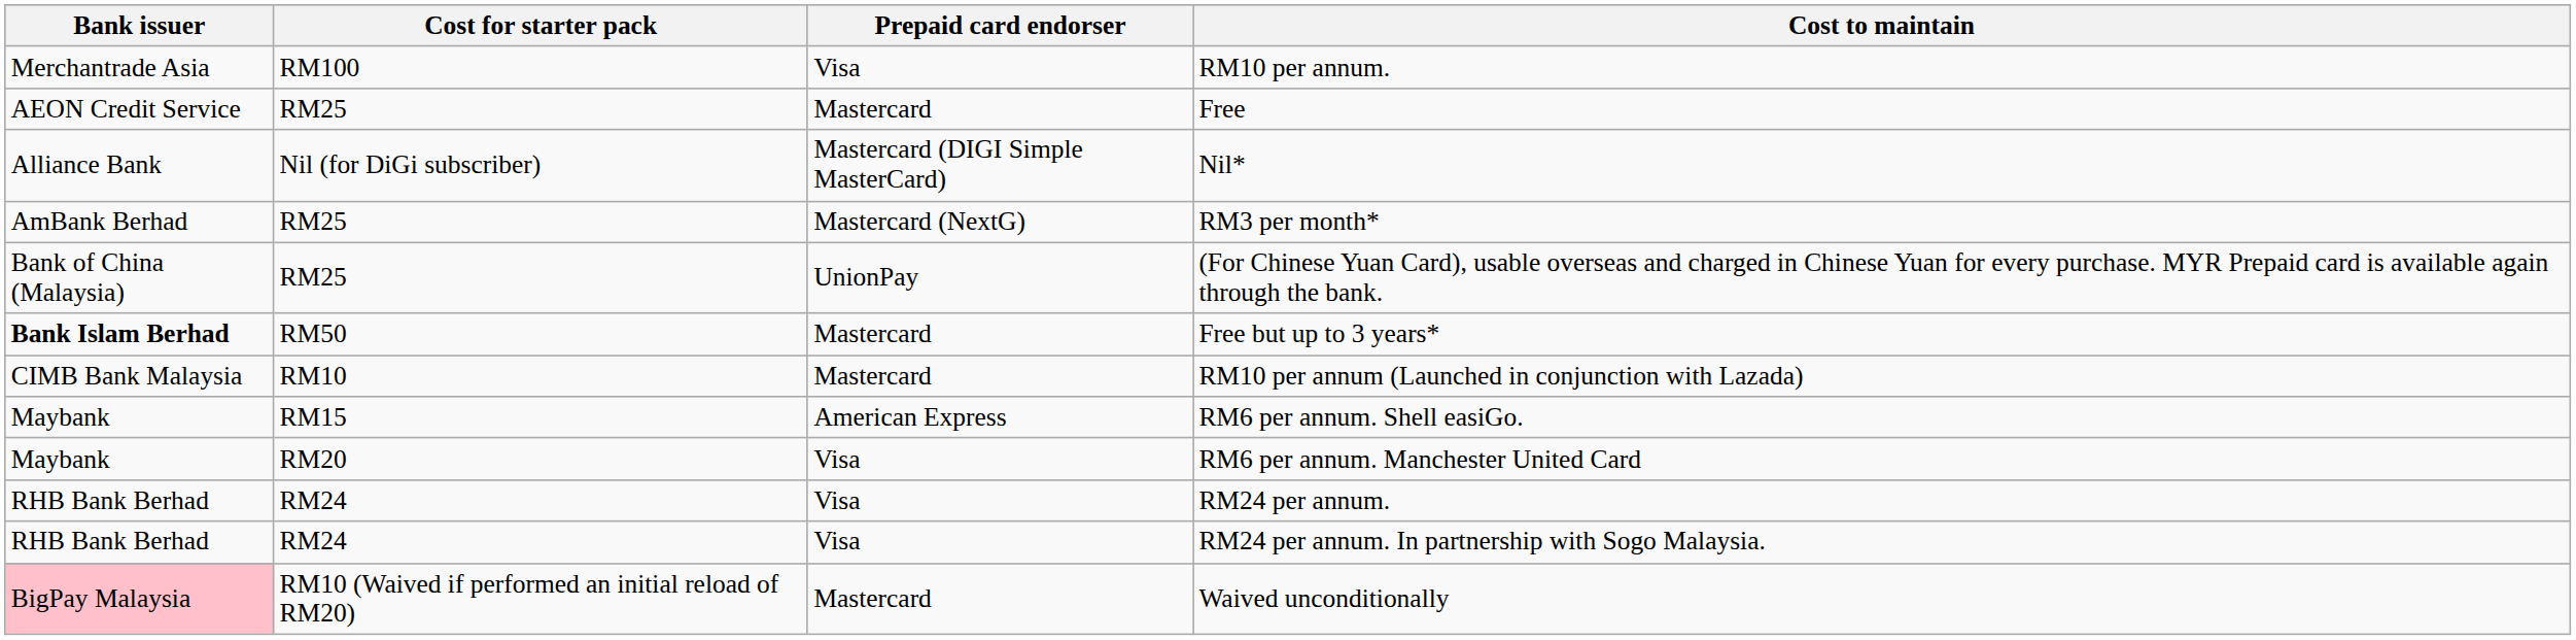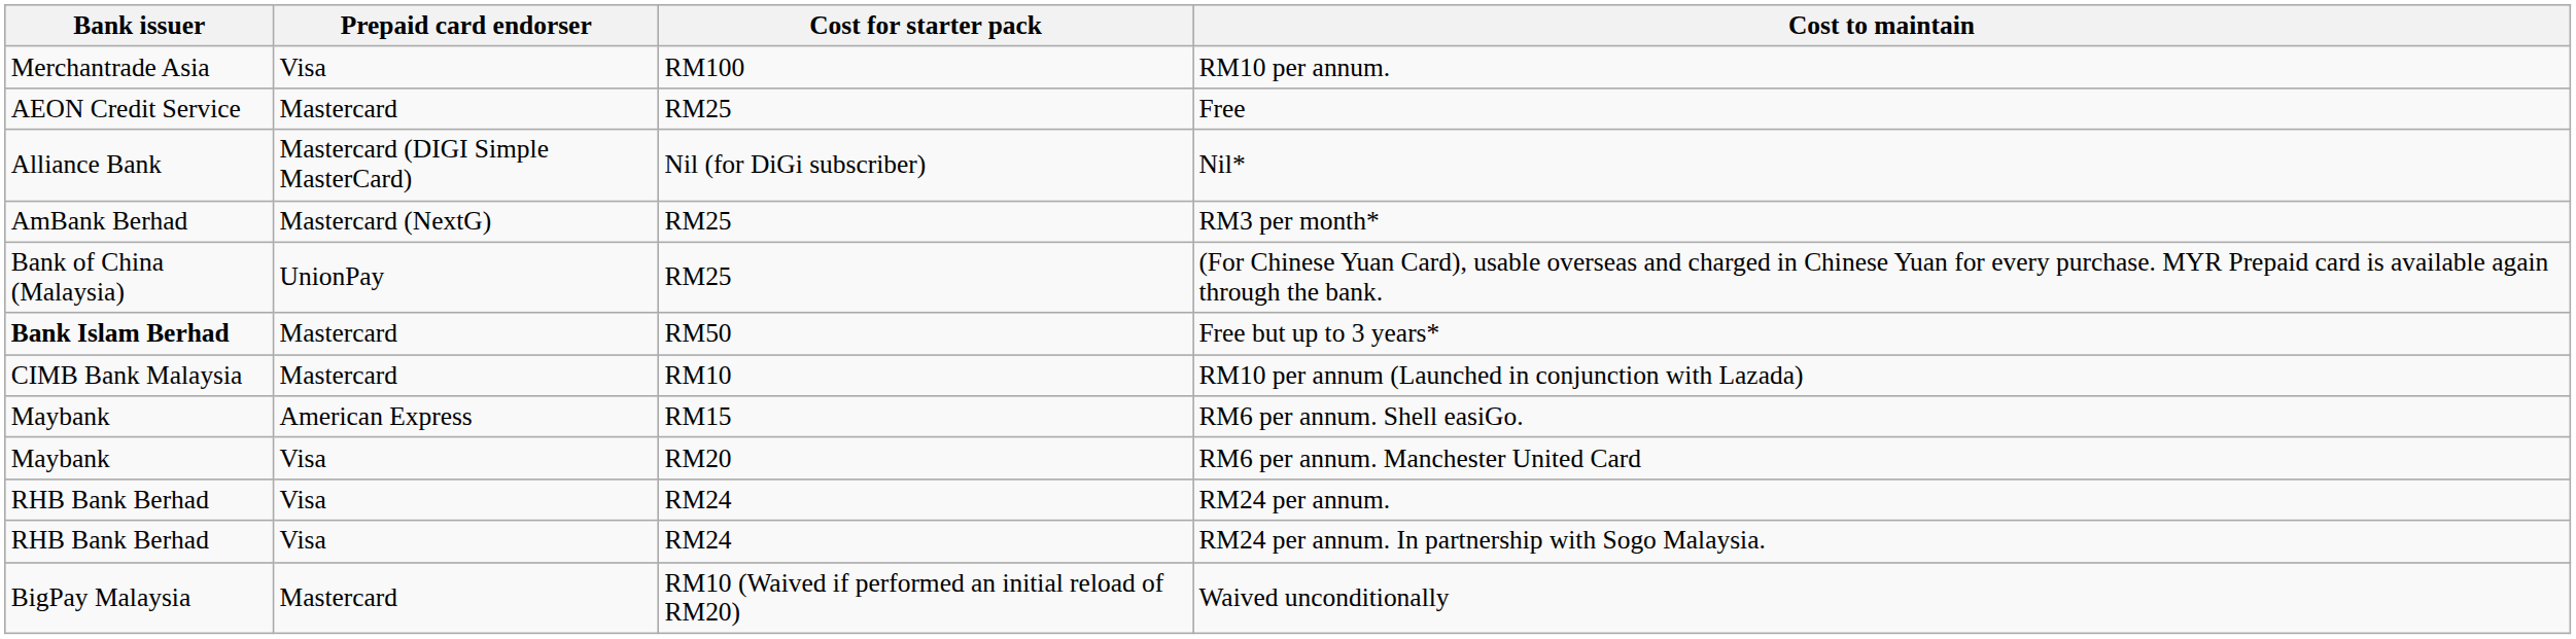 <table class="wikitable sortable">
 <tr>
 <th>Bank issuer</th>
+<th>Prepaid card endorser</th>
 <th>Cost for starter pack</th>
-<th>Prepaid card endorser</th>
 <th>Cost to maintain</th>
 </tr>
 <tr>
 <td>Merchantrade Asia</td>
+<td>Visa</td>
 <td>RM100</td>
-<td>Visa</td>
 <td>RM10 per annum.</td>
 </tr>
 <tr>
 <td>AEON Credit Service</td>
+<td>Mastercard</td>
 <td>RM25</td>
-<td>Mastercard</td>
 <td>Free</td>
 </tr>
 <tr>
 <td>Alliance Bank</td>
+<td>Mastercard (DIGI Simple MasterCard)</td>
 <td>Nil (for DiGi subscriber)</td>
-<td>Mastercard (DIGI Simple MasterCard)</td>
 <td>Nil*</td>
 </tr>
 <tr>
 <td>AmBank Berhad</td>
+<td>Mastercard (NextG)</td>
 <td>RM25</td>
-<td>Mastercard (NextG)</td>
 <td>RM3 per month*</td>
 </tr>
 <tr>
 <td>Bank of China (Malaysia)</td>
+<td>UnionPay</td>
 <td>RM25</td>
-<td>UnionPay</td>
 <td>(For Chinese Yuan Card), usable overseas and charged in Chinese Yuan for every purchase. MYR Prepaid card is available again through the bank.</td>
 </tr>
 <tr>
 <td><strong>Bank Islam Berhad</strong></td>
+<td>Mastercard</td>
 <td>RM50</td>
-<td>Mastercard</td>
 <td>Free but up to 3 years*</td>
 </tr>
 <tr>
 <td>CIMB Bank Malaysia</td>
+<td>Mastercard</td>
 <td>RM10</td>
-<td>Mastercard</td>
 <td>RM10 per annum (Launched in conjunction with Lazada)</td>
 </tr>
 <tr>
 <td>Maybank</td>
+<td>American Express</td>
 <td>RM15</td>
-<td>American Express</td>
 <td>RM6 per annum.  Shell easiGo.</td>
 </tr>
 <tr>
 <td>Maybank</td>
+<td>Visa</td>
 <td>RM20</td>
-<td>Visa</td>
 <td>RM6 per annum. Manchester United Card</td>
 </tr>
 <tr>
 <td>RHB Bank Berhad</td>
+<td>Visa</td>
 <td>RM24</td>
-<td>Visa</td>
 <td>RM24 per annum.</td>
 </tr>
 <tr>
 <td>RHB Bank Berhad</td>
+<td>Visa</td>
 <td>RM24</td>
-<td>Visa</td>
 <td>RM24 per annum. In partnership with Sogo Malaysia.</td>
 </tr>
 <tr>
-<td style="background: pink;">BigPay Malaysia</td>
+<td>BigPay Malaysia</td>
+<td>Mastercard</td>
 <td>RM10 (Waived if performed an initial reload of RM20)</td>
-<td>Mastercard</td>
 <td>Waived unconditionally</td>
 </tr>
 </table>
